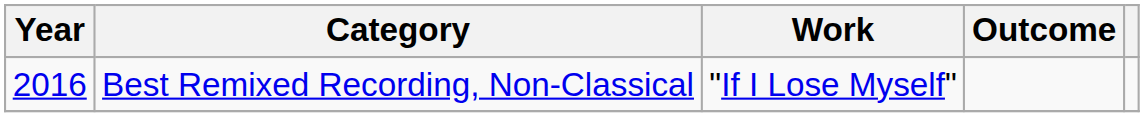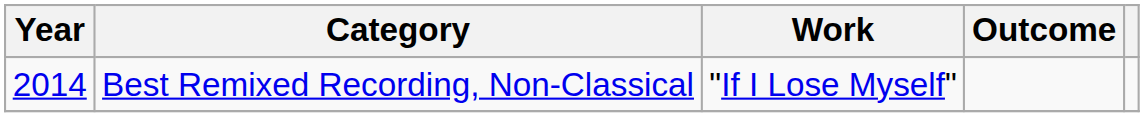 <table class="wikitable plainrowheaders" style="text-align:center;">
 <tr>
 <th>Year</th>
 <th>Category</th>
 <th>Work</th>
 <th>Outcome</th>
 <th></th>
 </tr>
 <tr>
-<td><a href='#'>2016</a></td>
+<td><a href='#'>2014</a></td>
 <td><a href='#'>Best Remixed Recording, Non-Classical</a></td>
 <td>"<a href='#'>If I Lose Myself</a>"</td>
 <td></td>
 <td></td>
 </tr>
 <tr>
 </tr>
 </table>
